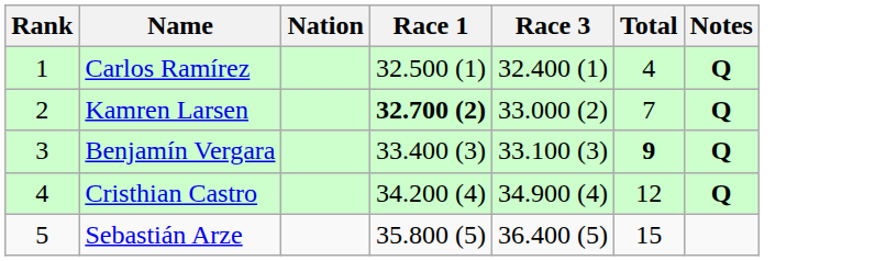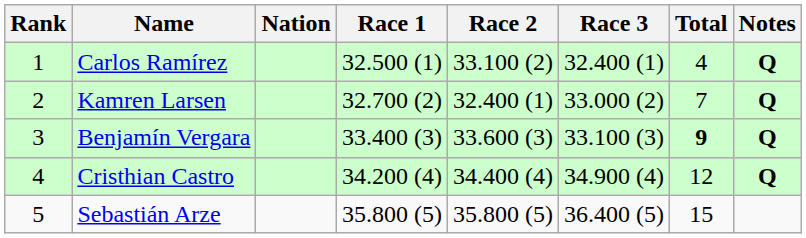 <table class="wikitable sortable" style="text-align:center">
 <tr>
 <th>Rank</th>
 <th>Name</th>
 <th>Nation</th>
 <th>Race 1</th>
+<th>Race 2</th>
 <th>Race 3</th>
 <th>Total</th>
 <th>Notes</th>
 </tr>
 <tr bgcolor=ccffcc>
 <td>1</td>
 <td align=left><a href='#'>Carlos Ramírez</a></td>
 <td align=left></td>
 <td>32.500 (1)</td>
+<td>33.100 (2)</td>
 <td>32.400 (1)</td>
 <td>4</td>
 <td><strong>Q</strong></td>
 </tr>
 <tr bgcolor=ccffcc>
 <td>2</td>
 <td align=left><a href='#'>Kamren Larsen</a></td>
 <td align=left></td>
-<td><strong>32.700 (2)</strong></td>
+<td>32.700 (2)</td>
+<td>32.400 (1)</td>
 <td>33.000 (2)</td>
 <td>7</td>
 <td><strong>Q</strong></td>
 </tr>
 <tr bgcolor=ccffcc>
 <td>3</td>
 <td align=left><a href='#'>Benjamín Vergara</a></td>
 <td align=left></td>
 <td>33.400 (3)</td>
+<td>33.600 (3)</td>
 <td>33.100 (3)</td>
 <td><strong>9</strong></td>
 <td><strong>Q</strong></td>
 </tr>
 <tr bgcolor=ccffcc>
 <td>4</td>
 <td align=left><a href='#'>Cristhian Castro</a></td>
 <td align=left></td>
 <td>34.200 (4)</td>
+<td>34.400 (4)</td>
 <td>34.900 (4)</td>
 <td>12</td>
 <td><strong>Q</strong></td>
 </tr>
 <tr>
 <td>5</td>
 <td align=left><a href='#'>Sebastián Arze</a></td>
 <td align=left></td>
 <td>35.800 (5)</td>
+<td>35.800 (5)</td>
 <td>36.400 (5)</td>
 <td>15</td>
 <td></td>
 </tr>
 </table>
